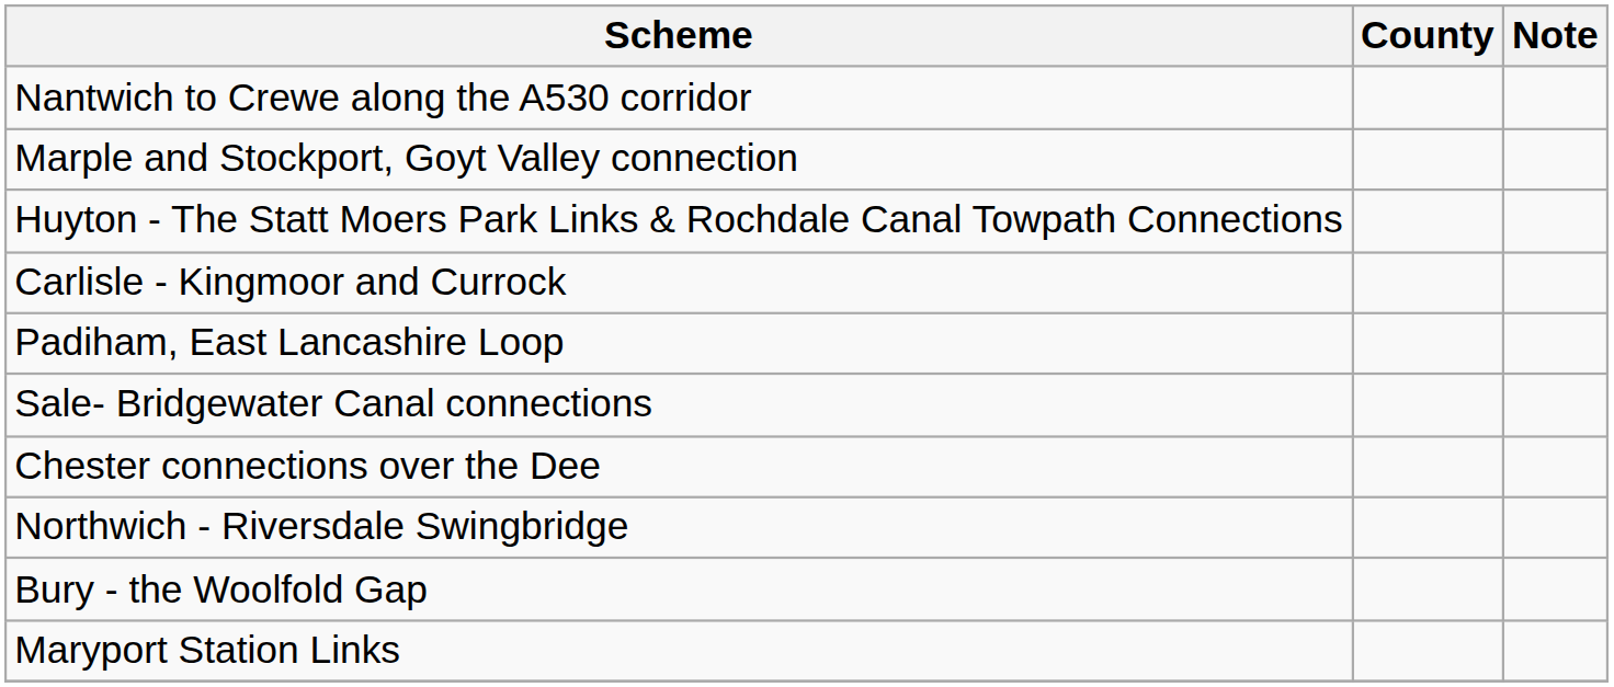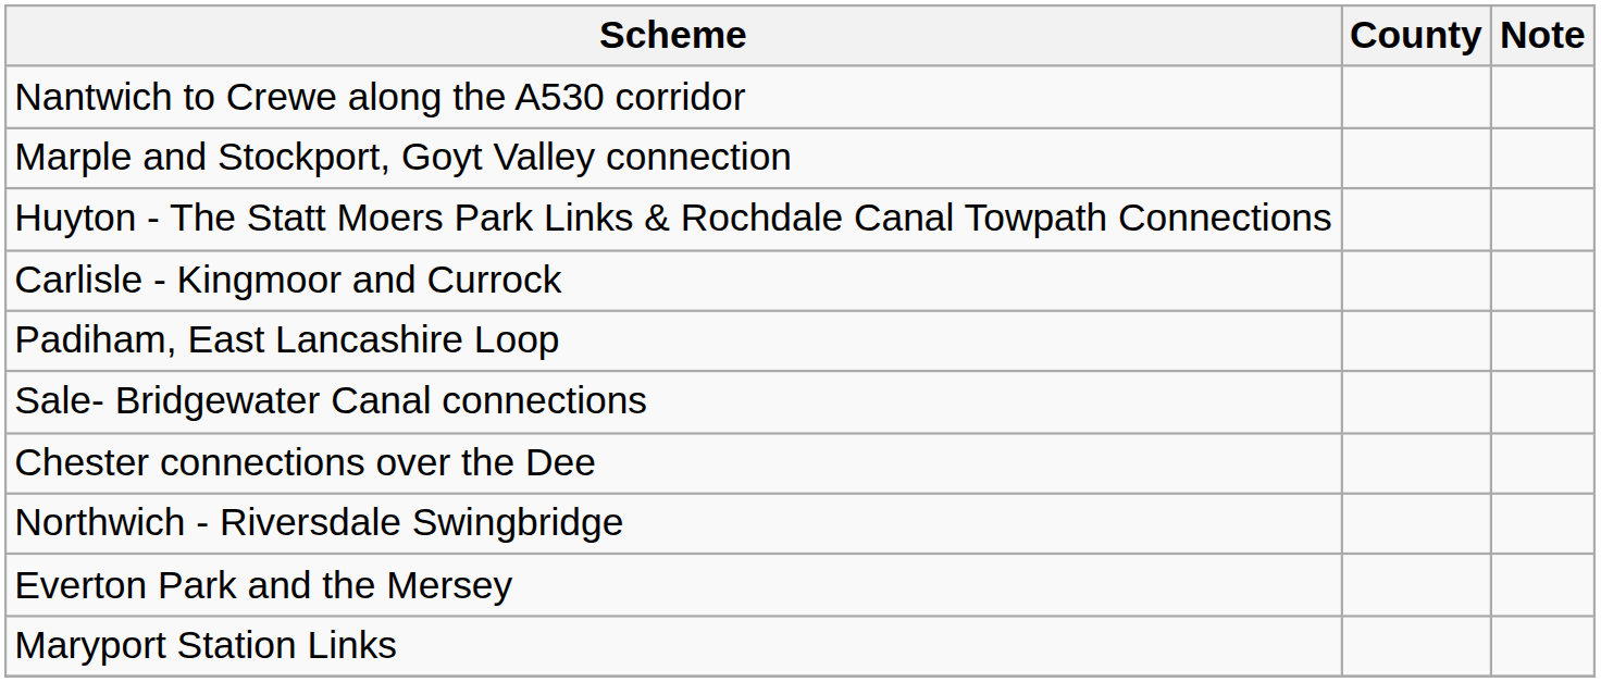 <table class="wikitable">
 <tr>
 <th>Scheme</th>
 <th>County</th>
 <th>Note</th>
 </tr>
 <tr>
 <td>Nantwich to Crewe along the A530 corridor</td>
 <td></td>
 <td></td>
 </tr>
 <tr>
 <td>Marple and Stockport, Goyt Valley connection</td>
 <td></td>
 <td></td>
 </tr>
 <tr>
 <td>Huyton - The Statt Moers Park Links & Rochdale Canal Towpath Connections</td>
 <td></td>
 <td></td>
 </tr>
 <tr>
 <td>Carlisle - Kingmoor and Currock</td>
 <td></td>
 <td></td>
 </tr>
 <tr>
 <td>Padiham, East Lancashire Loop</td>
 <td></td>
 <td></td>
 </tr>
 <tr>
 <td>Sale- Bridgewater Canal connections</td>
 <td></td>
 <td></td>
 </tr>
 <tr>
 <td>Chester connections over the Dee</td>
 <td></td>
 <td></td>
 </tr>
 <tr>
 <td>Northwich - Riversdale Swingbridge</td>
 <td></td>
 <td></td>
 </tr>
 <tr>
-<td>Bury - the Woolfold Gap</td>
+<td>Everton Park and the Mersey</td>
 <td></td>
 <td></td>
 </tr>
 <tr>
 <td>Maryport Station Links</td>
 <td></td>
 <td></td>
 </tr>
 <tr>
 </tr>
 </table>
